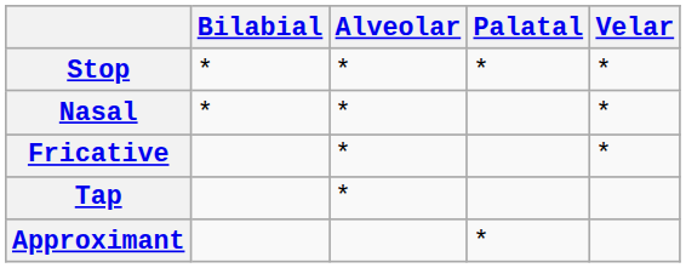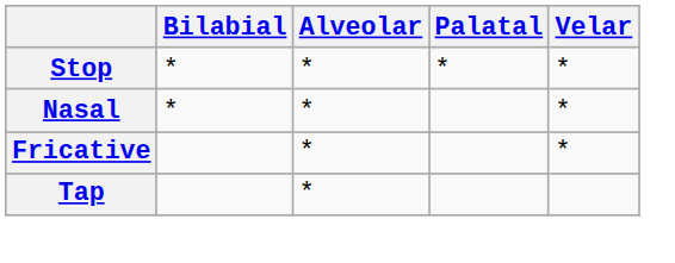 <table class="wikitable">
 <tr>
 <th></th>
 <th><a href='#'>Bilabial</a></th>
 <th><a href='#'>Alveolar</a></th>
 <th><a href='#'>Palatal</a></th>
 <th><a href='#'>Velar</a></th>
 </tr>
 <tr>
 <th><a href='#'>Stop</a></th>
 <td>*</td>
 <td>*</td>
 <td>*</td>
 <td>*</td>
 </tr>
 <tr>
 <th><a href='#'>Nasal</a></th>
 <td>*</td>
 <td>*</td>
 <td></td>
 <td>*</td>
 </tr>
 <tr>
 <th><a href='#'>Fricative</a></th>
 <td></td>
 <td>*</td>
 <td></td>
 <td>*</td>
 </tr>
 <tr>
 <th><a href='#'>Tap</a></th>
 <td></td>
 <td>*</td>
 <td></td>
 <td></td>
 </tr>
-<tr>
-<th><a href='#'>Approximant</a></th>
-<td></td>
-<td></td>
-<td>*</td>
-<td></td>
-</tr>
 </table>
